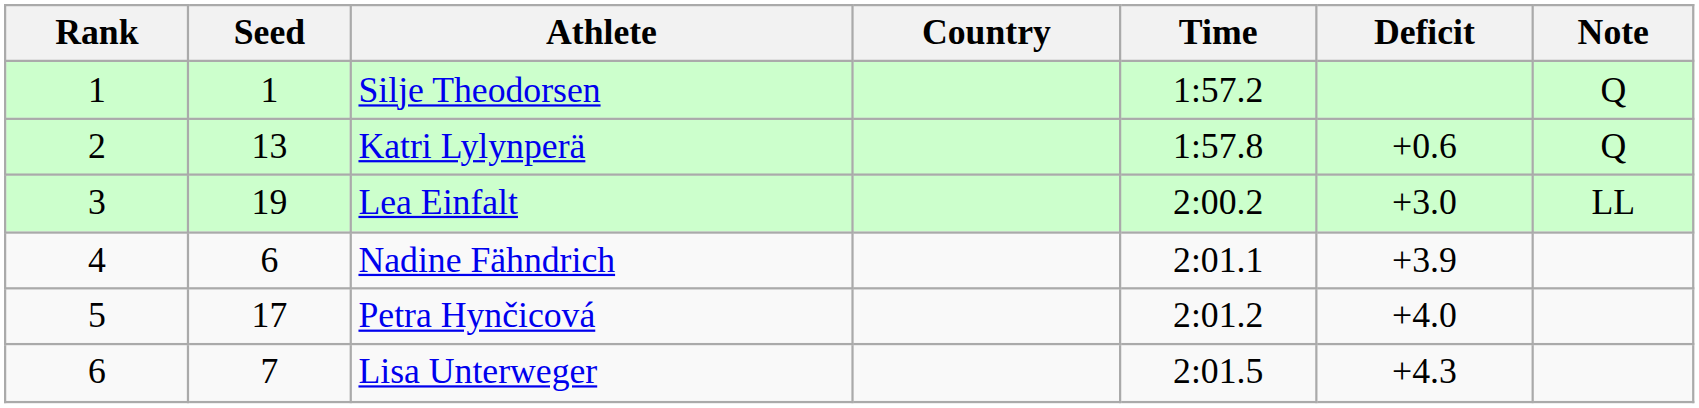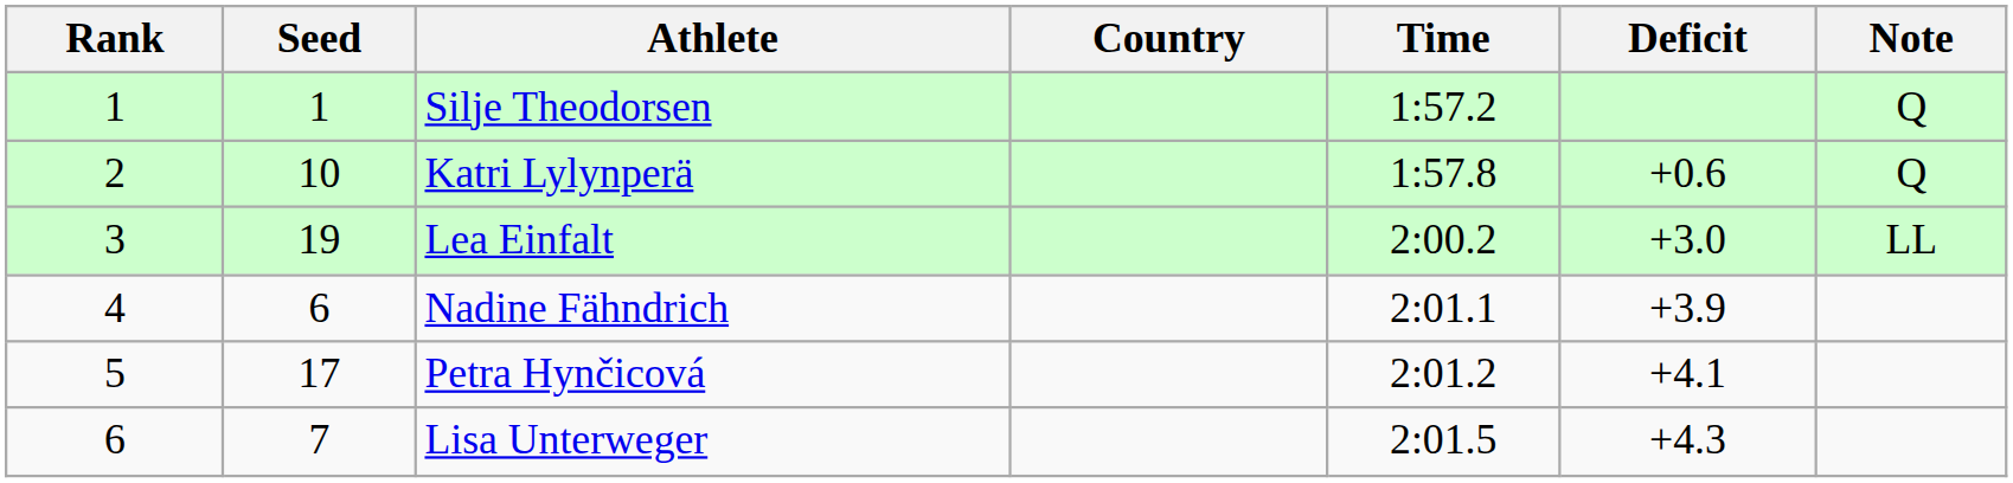 <table class="wikitable sortable" style="text-align:center" width=60%>
 <tr>
 <th>Rank</th>
 <th>Seed</th>
 <th>Athlete</th>
 <th>Country</th>
 <th>Time</th>
 <th data-sort-type=number>Deficit</th>
 <th>Note</th>
 </tr>
 <tr bgcolor=ccffcc>
 <td>1</td>
 <td>1</td>
 <td align="left"><a href='#'>Silje Theodorsen</a></td>
 <td align=left></td>
 <td>1:57.2</td>
 <td></td>
 <td>Q</td>
 </tr>
 <tr bgcolor=ccffcc>
 <td>2</td>
-<td>13</td>
+<td>10</td>
 <td align=left><a href='#'>Katri Lylynperä</a></td>
 <td align=left></td>
 <td>1:57.8</td>
 <td>+0.6</td>
 <td>Q</td>
 </tr>
 <tr bgcolor=ccffcc>
 <td>3</td>
 <td>19</td>
 <td align=left><a href='#'>Lea Einfalt</a></td>
 <td align=left></td>
 <td>2:00.2</td>
 <td>+3.0</td>
 <td>LL</td>
 </tr>
 <tr>
 <td>4</td>
 <td>6</td>
 <td align=left><a href='#'>Nadine Fähndrich</a></td>
 <td align=left></td>
 <td>2:01.1</td>
 <td>+3.9</td>
 <td></td>
 </tr>
 <tr>
 <td>5</td>
 <td>17</td>
 <td align=left><a href='#'>Petra Hynčicová</a></td>
 <td align=left></td>
 <td>2:01.2</td>
-<td>+4.0</td>
+<td>+4.1</td>
 <td></td>
 </tr>
 <tr>
 <td>6</td>
 <td>7</td>
 <td align=left><a href='#'>Lisa Unterweger</a></td>
 <td align=left></td>
 <td>2:01.5</td>
 <td>+4.3</td>
 <td></td>
 </tr>
 </table>
